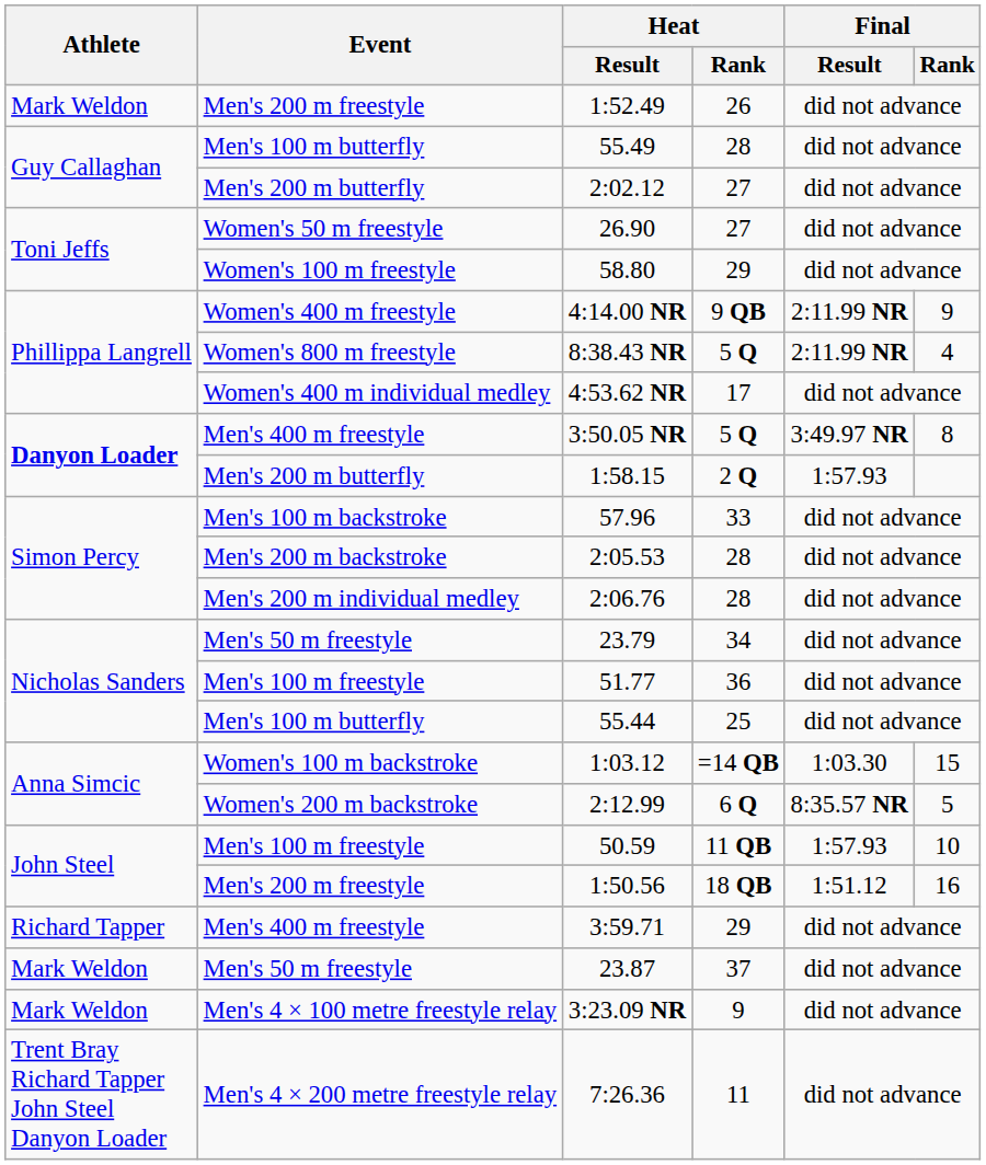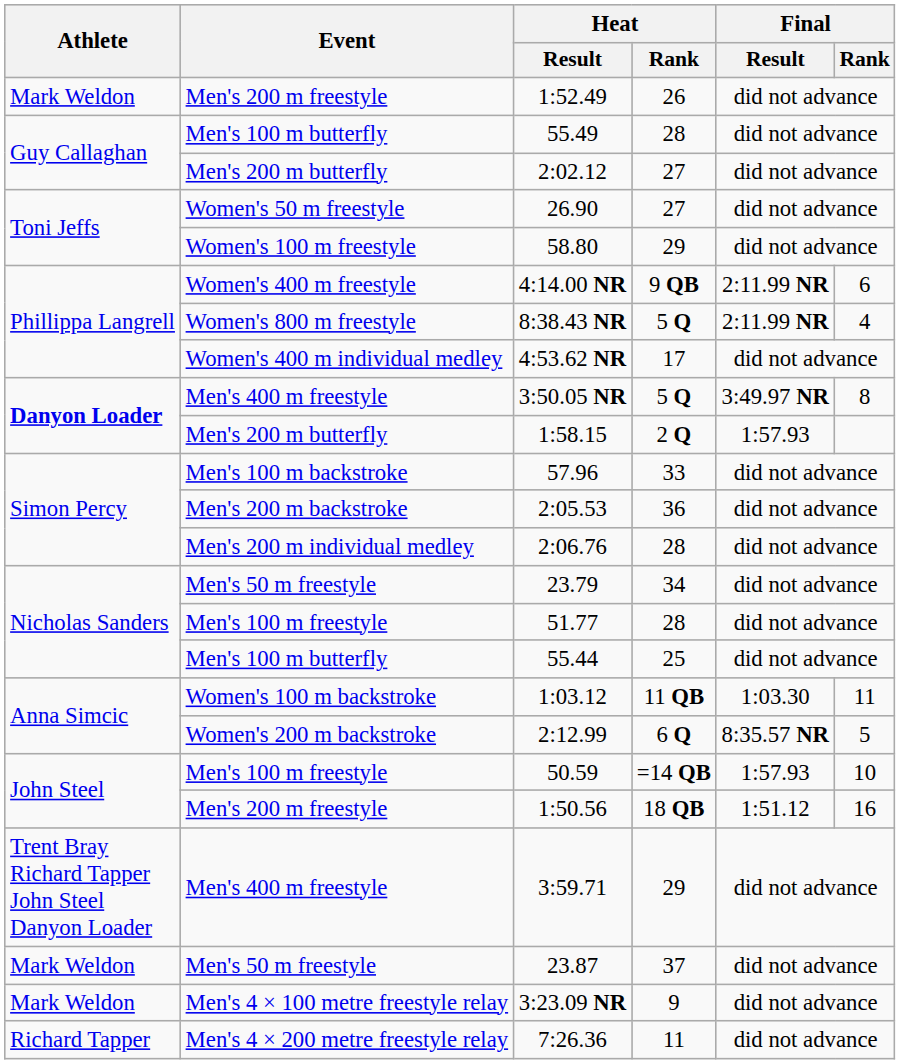 <table class="wikitable" style="font-size:90%;text-align:center;">
 <tr>
 <th rowspan=2>Athlete</th>
 <th rowspan=2>Event</th>
 <th colspan=2>Heat</th>
 <th colspan=2>Final</th>
 </tr>
 <tr style="font-size:95%">
 <th>Result</th>
 <th>Rank</th>
 <th>Result</th>
 <th>Rank</th>
 </tr>
 <tr align=center>
 <td align=left><a href='#'>Mark Weldon</a></td>
 <td align=left><a href='#'>Men's 200 m freestyle</a></td>
 <td>1:52.49</td>
 <td>26</td>
 <td colspan=2>did not advance</td>
 </tr>
 <tr align=center>
 <td align=left rowspan=2><a href='#'>Guy Callaghan</a></td>
 <td align=left><a href='#'>Men's 100 m butterfly</a></td>
 <td>55.49</td>
 <td>28</td>
 <td colspan=2>did not advance</td>
 </tr>
 <tr align=center>
 <td align=left><a href='#'>Men's 200 m butterfly</a></td>
 <td>2:02.12</td>
 <td>27</td>
 <td colspan=2>did not advance</td>
 </tr>
 <tr align=center>
 <td align=left rowspan=2><a href='#'>Toni Jeffs</a></td>
 <td align=left><a href='#'>Women's 50 m freestyle</a></td>
 <td>26.90</td>
 <td>27</td>
 <td colspan=2>did not advance</td>
 </tr>
 <tr align=center>
 <td align=left><a href='#'>Women's 100 m freestyle</a></td>
 <td>58.80</td>
 <td>29</td>
 <td colspan=2>did not advance</td>
 </tr>
 <tr align=center>
 <td align=left rowspan=3><a href='#'>Phillippa Langrell</a></td>
 <td align=left><a href='#'>Women's 400 m freestyle</a></td>
 <td>4:14.00 <strong>NR</strong></td>
 <td>9 <strong>QB</strong></td>
 <td>2:11.99 <strong>NR</strong></td>
-<td>9</td>
+<td>6</td>
 </tr>
 <tr align=center>
 <td align=left><a href='#'>Women's 800 m freestyle</a></td>
 <td>8:38.43 <strong>NR</strong></td>
 <td>5 <strong>Q</strong></td>
 <td>2:11.99 <strong>NR</strong></td>
 <td>4</td>
 </tr>
 <tr align=center>
 <td align=left><a href='#'>Women's 400 m individual medley</a></td>
 <td>4:53.62 <strong>NR</strong></td>
 <td>17</td>
 <td colspan=2>did not advance</td>
 </tr>
 <tr align=center>
 <td align=left rowspan=2><strong><a href='#'>Danyon Loader</a></strong></td>
 <td align=left><a href='#'>Men's 400 m freestyle</a></td>
 <td>3:50.05 <strong>NR</strong></td>
 <td>5 <strong>Q</strong></td>
 <td>3:49.97 <strong>NR</strong></td>
 <td>8</td>
 </tr>
 <tr align=center>
 <td align=left><a href='#'>Men's 200 m butterfly</a></td>
 <td>1:58.15</td>
 <td>2 <strong>Q</strong></td>
 <td>1:57.93</td>
 <td></td>
 </tr>
 <tr align=center>
 <td align=left rowspan=3><a href='#'>Simon Percy</a></td>
 <td align=left><a href='#'>Men's 100 m backstroke</a></td>
 <td>57.96</td>
 <td>33</td>
 <td colspan=2>did not advance</td>
 </tr>
 <tr align=center>
 <td align=left><a href='#'>Men's 200 m backstroke</a></td>
 <td>2:05.53</td>
-<td>28</td>
+<td>36</td>
 <td colspan=2>did not advance</td>
 </tr>
 <tr align=center>
 <td align=left><a href='#'>Men's 200 m individual medley</a></td>
 <td>2:06.76</td>
 <td>28</td>
 <td colspan=2>did not advance</td>
 </tr>
 <tr align=center>
 <td align=left rowspan=3><a href='#'>Nicholas Sanders</a></td>
 <td align=left><a href='#'>Men's 50 m freestyle</a></td>
 <td>23.79</td>
 <td>34</td>
 <td colspan=2>did not advance</td>
 </tr>
 <tr align=center>
 <td align=left><a href='#'>Men's 100 m freestyle</a></td>
 <td>51.77</td>
-<td>36</td>
+<td>28</td>
 <td colspan=2>did not advance</td>
 </tr>
 <tr align=center>
 <td align=left><a href='#'>Men's 100 m butterfly</a></td>
 <td>55.44</td>
 <td>25</td>
 <td colspan=2>did not advance</td>
 </tr>
 <tr align=center>
 <td align=left rowspan=2><a href='#'>Anna Simcic</a></td>
 <td align=left><a href='#'>Women's 100 m backstroke</a></td>
 <td>1:03.12</td>
-<td>=14 <strong>QB</strong></td>
+<td>11 <strong>QB</strong></td>
 <td>1:03.30</td>
-<td>15</td>
+<td>11</td>
 </tr>
 <tr align=center>
 <td align=left><a href='#'>Women's 200 m backstroke</a></td>
 <td>2:12.99</td>
 <td>6 <strong>Q</strong></td>
 <td>8:35.57 <strong>NR</strong></td>
 <td>5</td>
 </tr>
 <tr align=center>
 <td align=left rowspan=2><a href='#'>John Steel</a></td>
 <td align=left><a href='#'>Men's 100 m freestyle</a></td>
 <td>50.59</td>
-<td>11 <strong>QB</strong></td>
+<td>=14 <strong>QB</strong></td>
 <td>1:57.93</td>
 <td>10</td>
 </tr>
 <tr align=center>
 <td align=left><a href='#'>Men's 200 m freestyle</a></td>
 <td>1:50.56</td>
 <td>18 <strong>QB</strong></td>
 <td>1:51.12</td>
 <td>16</td>
 </tr>
 <tr align=center>
-<td align=left><a href='#'>Richard Tapper</a></td>
+<td align=left><a href='#'>Trent Bray</a><br><a href='#'>Richard Tapper</a><br><a href='#'>John Steel</a><br><a href='#'>Danyon Loader</a></td>
 <td align=left><a href='#'>Men's 400 m freestyle</a></td>
 <td>3:59.71</td>
 <td>29</td>
 <td colspan=2>did not advance</td>
 </tr>
 <tr align=center>
 <td align=left><a href='#'>Mark Weldon</a></td>
 <td align=left><a href='#'>Men's 50 m freestyle</a></td>
 <td>23.87</td>
 <td>37</td>
 <td colspan=2>did not advance</td>
 </tr>
 <tr align=center>
 <td align=left><a href='#'>Mark Weldon</a></td>
 <td align=left><a href='#'>Men's 4 × 100 metre freestyle relay</a></td>
 <td>3:23.09 <strong>NR</strong></td>
 <td>9</td>
 <td colspan=2>did not advance</td>
 </tr>
 <tr align=center>
-<td align=left><a href='#'>Trent Bray</a><br><a href='#'>Richard Tapper</a><br><a href='#'>John Steel</a><br><a href='#'>Danyon Loader</a></td>
+<td align=left><a href='#'>Richard Tapper</a></td>
 <td align=left><a href='#'>Men's 4 × 200 metre freestyle relay</a></td>
 <td>7:26.36</td>
 <td>11</td>
 <td colspan=2>did not advance</td>
 </tr>
 </table>
